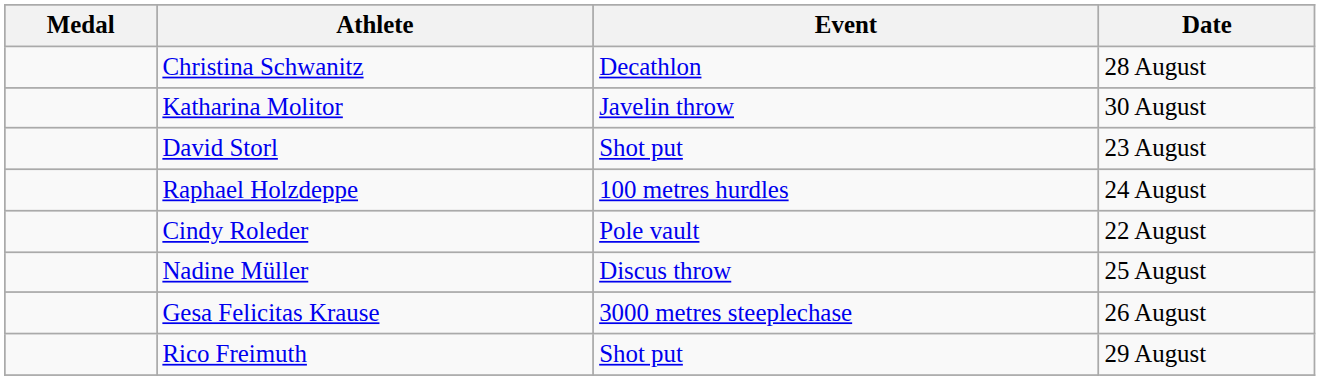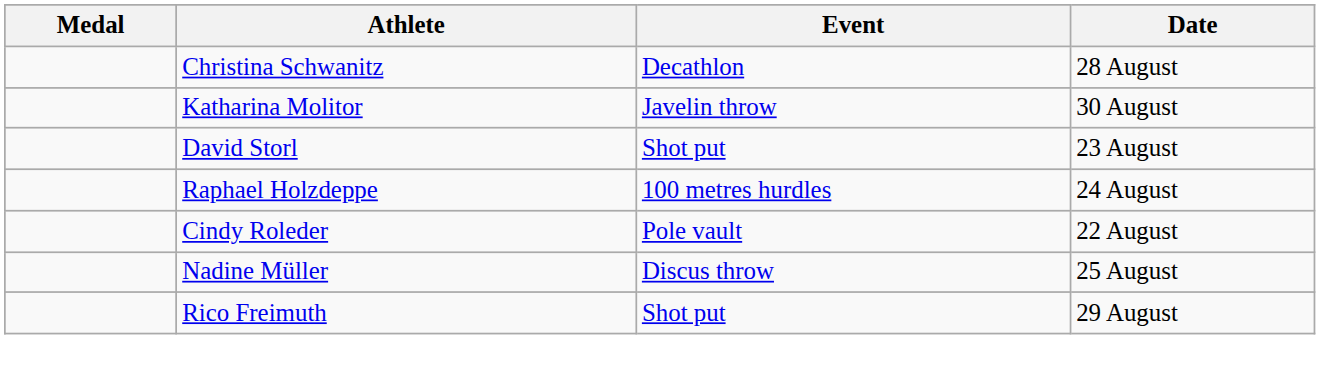 <table class="wikitable" style="font-size:90%" width=60%>
 <tr>
 <th>Medal</th>
 <th>Athlete</th>
 <th>Event</th>
 <th>Date</th>
 </tr>
 <tr>
 <td></td>
 <td><a href='#'>Christina Schwanitz</a></td>
 <td><a href='#'>Decathlon</a></td>
 <td>28 August</td>
 </tr>
 <tr>
 <td></td>
 <td><a href='#'>Katharina Molitor</a></td>
 <td><a href='#'>Javelin throw</a></td>
 <td>30 August</td>
 </tr>
 <tr>
 <td></td>
 <td><a href='#'>David Storl</a></td>
 <td><a href='#'>Shot put</a></td>
 <td>23 August</td>
 </tr>
 <tr>
 <td></td>
 <td><a href='#'>Raphael Holzdeppe</a></td>
 <td><a href='#'>100 metres hurdles</a></td>
 <td>24 August</td>
 </tr>
 <tr>
 <td></td>
 <td><a href='#'>Cindy Roleder</a></td>
 <td><a href='#'>Pole vault</a></td>
 <td>22 August</td>
 </tr>
 <tr>
 <td></td>
 <td><a href='#'>Nadine Müller</a></td>
 <td><a href='#'>Discus throw</a></td>
 <td>25 August</td>
 </tr>
 <tr>
 <td></td>
-<td><a href='#'>Gesa Felicitas Krause</a></td>
-<td><a href='#'>3000 metres steeplechase</a></td>
-<td>26 August</td>
-</tr>
-<tr>
-<td></td>
 <td><a href='#'>Rico Freimuth</a></td>
 <td><a href='#'>Shot put</a></td>
 <td>29 August</td>
 </tr>
 </table>
